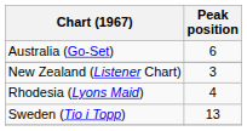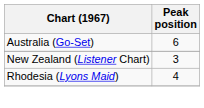 <table class="wikitable sortable">
 <tr>
 <th>Chart (1967)</th>
 <th>Peak<br>position</th>
 </tr>
 <tr>
 <td>Australia (<a href='#'>Go-Set</a>)</td>
 <td style="text-align:center;">6</td>
 </tr>
 <tr>
 </tr>
 <tr>
 </tr>
 <tr>
 </tr>
 <tr>
 </tr>
 <tr>
 </tr>
 <tr>
 </tr>
 <tr>
 <td>New Zealand (<em><a href='#'>Listener</a></em> Chart)</td>
 <td style="text-align:center;">3</td>
 </tr>
 <tr>
 <td>Rhodesia (<em><a href='#'>Lyons Maid</a></em>)</td>
 <td style="text-align:center;">4</td>
 </tr>
 <tr>
-<td>Sweden (<em><a href='#'>Tio i Topp</a></em>)</td>
-<td style="text-align:center;">13</td>
-</tr>
-<tr>
 </tr>
 </table>
